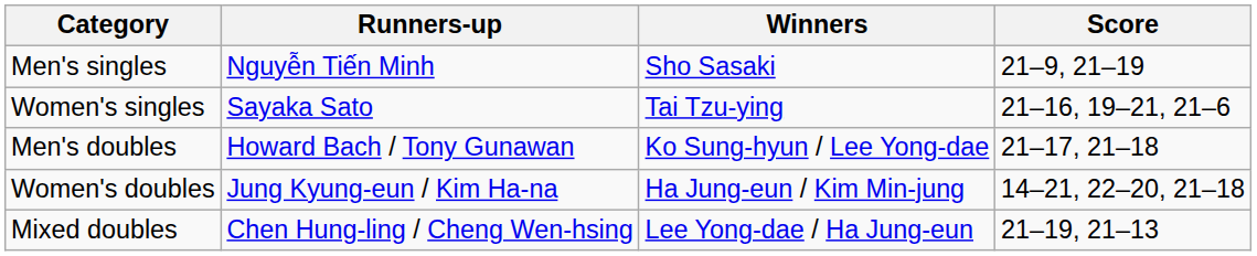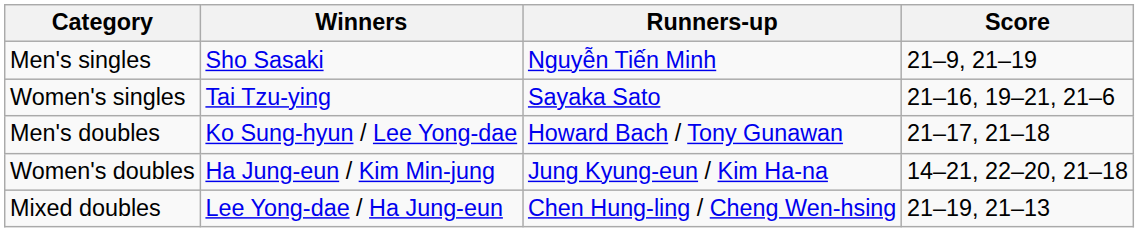 <table class=wikitable style="white-space:nowrap;">
 <tr>
 <th>Category</th>
+<th>Winners</th>
 <th>Runners-up</th>
-<th>Winners</th>
 <th>Score</th>
 </tr>
 <tr>
 <td>Men's singles</td>
+<td> <a href='#'>Sho Sasaki</a></td>
 <td> <a href='#'>Nguyễn Tiến Minh</a></td>
-<td> <a href='#'>Sho Sasaki</a></td>
 <td>21–9, 21–19</td>
 </tr>
 <tr>
 <td>Women's singles</td>
+<td> <a href='#'>Tai Tzu-ying</a></td>
 <td> <a href='#'>Sayaka Sato</a></td>
-<td> <a href='#'>Tai Tzu-ying</a></td>
 <td>21–16, 19–21, 21–6</td>
 </tr>
 <tr>
 <td>Men's doubles</td>
+<td> <a href='#'>Ko Sung-hyun</a> / <a href='#'>Lee Yong-dae</a></td>
 <td> <a href='#'>Howard Bach</a> / <a href='#'>Tony Gunawan</a></td>
-<td> <a href='#'>Ko Sung-hyun</a> / <a href='#'>Lee Yong-dae</a></td>
 <td>21–17, 21–18</td>
 </tr>
 <tr>
 <td>Women's doubles</td>
+<td> <a href='#'>Ha Jung-eun</a> / <a href='#'>Kim Min-jung</a></td>
 <td> <a href='#'>Jung Kyung-eun</a> / <a href='#'>Kim Ha-na</a></td>
-<td> <a href='#'>Ha Jung-eun</a> / <a href='#'>Kim Min-jung</a></td>
 <td>14–21, 22–20, 21–18</td>
 </tr>
 <tr>
 <td>Mixed doubles</td>
+<td> <a href='#'>Lee Yong-dae</a> / <a href='#'>Ha Jung-eun</a></td>
 <td> <a href='#'>Chen Hung-ling</a> / <a href='#'>Cheng Wen-hsing</a></td>
-<td> <a href='#'>Lee Yong-dae</a> / <a href='#'>Ha Jung-eun</a></td>
 <td>21–19, 21–13</td>
 </tr>
 </table>
